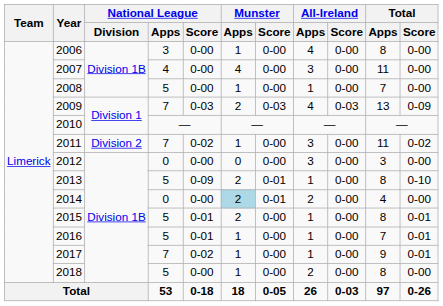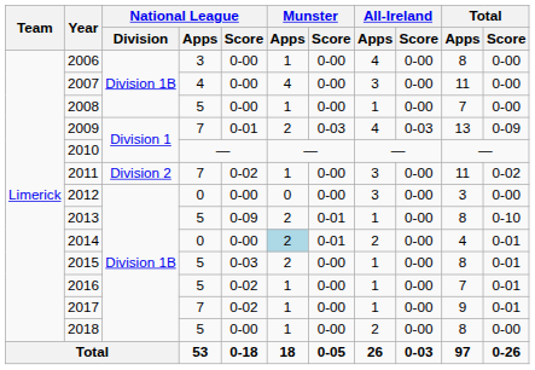 <table class="wikitable" style="text-align:center">
 <tr>
 <th rowspan="2">Team</th>
 <th rowspan="2">Year</th>
 <th colspan="3"><a href='#'>National League</a></th>
 <th colspan="2"><a href='#'>Munster</a></th>
 <th colspan="2"><a href='#'>All-Ireland</a></th>
 <th colspan="2">Total</th>
 </tr>
 <tr>
 <th>Division</th>
 <th>Apps</th>
 <th>Score</th>
 <th>Apps</th>
 <th>Score</th>
 <th>Apps</th>
 <th>Score</th>
 <th>Apps</th>
 <th>Score</th>
 </tr>
 <tr>
 <td rowspan="13"><a href='#'>Limerick</a></td>
 <td>2006</td>
 <td rowspan="3"><a href='#'>Division 1B</a></td>
 <td>3</td>
 <td>0-00</td>
 <td>1</td>
 <td>0-00</td>
 <td>4</td>
 <td>0-00</td>
 <td>8</td>
 <td>0-00</td>
 </tr>
 <tr>
 <td>2007</td>
 <td>4</td>
 <td>0-00</td>
 <td>4</td>
 <td>0-00</td>
 <td>3</td>
 <td>0-00</td>
 <td>11</td>
 <td>0-00</td>
 </tr>
 <tr>
 <td>2008</td>
 <td>5</td>
 <td>0-00</td>
 <td>1</td>
 <td>0-00</td>
 <td>1</td>
 <td>0-00</td>
 <td>7</td>
 <td>0-00</td>
 </tr>
 <tr>
 <td>2009</td>
 <td rowspan="2"><a href='#'>Division 1</a></td>
 <td>7</td>
-<td>0-03</td>
+<td>0-01</td>
 <td>2</td>
 <td>0-03</td>
 <td>4</td>
 <td>0-03</td>
 <td>13</td>
 <td>0-09</td>
 </tr>
 <tr>
 <td>2010</td>
 <td colspan=2>—</td>
 <td colspan=2>—</td>
 <td colspan=2>—</td>
 <td colspan=2>—</td>
 </tr>
 <tr>
 <td>2011</td>
 <td rowspan="1"><a href='#'>Division 2</a></td>
 <td>7</td>
 <td>0-02</td>
 <td>1</td>
 <td>0-00</td>
 <td>3</td>
 <td>0-00</td>
 <td>11</td>
 <td>0-02</td>
 </tr>
 <tr>
 <td>2012</td>
 <td rowspan="7"><a href='#'>Division 1B</a></td>
 <td>0</td>
 <td>0-00</td>
 <td>0</td>
 <td>0-00</td>
 <td>3</td>
 <td>0-00</td>
 <td>3</td>
 <td>0-00</td>
 </tr>
 <tr>
 <td>2013</td>
 <td>5</td>
 <td>0-09</td>
 <td>2</td>
 <td>0-01</td>
 <td>1</td>
 <td>0-00</td>
 <td>8</td>
 <td>0-10</td>
 </tr>
 <tr>
 <td>2014</td>
 <td>0</td>
 <td>0-00</td>
 <td style="background: lightblue;">2</td>
 <td>0-01</td>
 <td>2</td>
 <td>0-00</td>
 <td>4</td>
-<td>0-00</td>
+<td>0-01</td>
 </tr>
 <tr>
 <td>2015</td>
 <td>5</td>
-<td>0-01</td>
+<td>0-03</td>
 <td>2</td>
 <td>0-00</td>
 <td>1</td>
 <td>0-00</td>
 <td>8</td>
 <td>0-01</td>
 </tr>
 <tr>
 <td>2016</td>
 <td>5</td>
-<td>0-01</td>
+<td>0-02</td>
 <td>1</td>
 <td>0-00</td>
 <td>1</td>
 <td>0-00</td>
 <td>7</td>
 <td>0-01</td>
 </tr>
 <tr>
 <td>2017</td>
 <td>7</td>
 <td>0-02</td>
 <td>1</td>
 <td>0-00</td>
 <td>1</td>
 <td>0-00</td>
 <td>9</td>
 <td>0-01</td>
 </tr>
 <tr>
 <td>2018</td>
 <td>5</td>
 <td>0-00</td>
 <td>1</td>
 <td>0-00</td>
 <td>2</td>
 <td>0-00</td>
 <td>8</td>
 <td>0-00</td>
 </tr>
 <tr>
 <th colspan="3">Total</th>
 <td><strong>53</strong></td>
 <td><strong>0-18</strong></td>
 <td><strong>18</strong></td>
 <td><strong>0-05</strong></td>
 <td><strong>26</strong></td>
 <td><strong>0-03</strong></td>
 <td><strong>97</strong></td>
 <td><strong>0-26</strong></td>
 </tr>
 </table>
